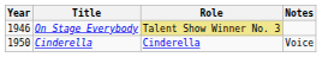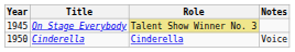 <table class="wikitable sortable">
 <tr>
 <th>Year</th>
 <th>Title</th>
 <th>Role</th>
 <th>Notes</th>
 </tr>
 <tr>
-<td>1946</td>
+<td>1945</td>
 <td><em><a href='#'>On Stage Everybody</a></em></td>
 <td style="background: khaki;">Talent Show Winner No. 3</td>
 <td></td>
 </tr>
 <tr>
 <td>1950</td>
 <td><em><a href='#'>Cinderella</a></em></td>
 <td><a href='#'>Cinderella</a></td>
 <td>Voice</td>
 </tr>
 </table>
